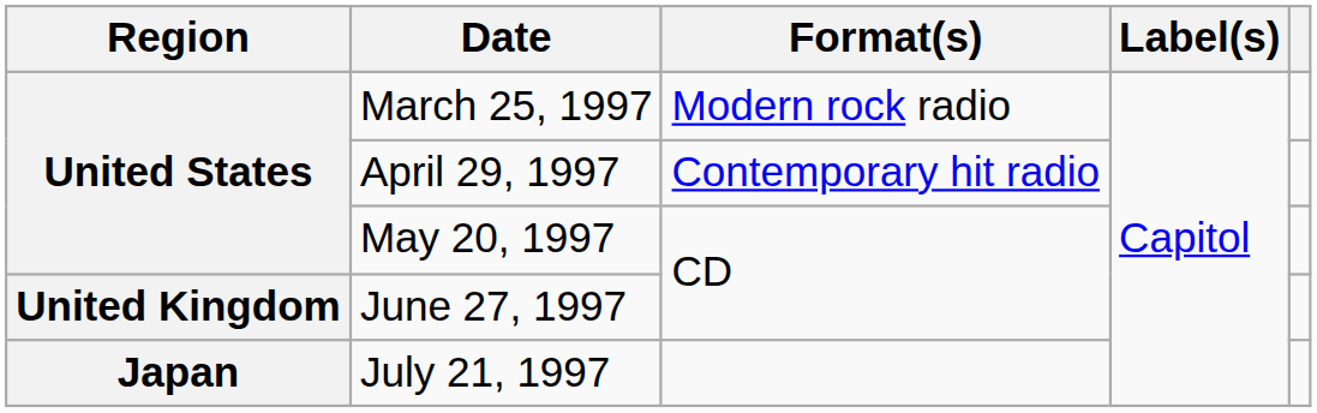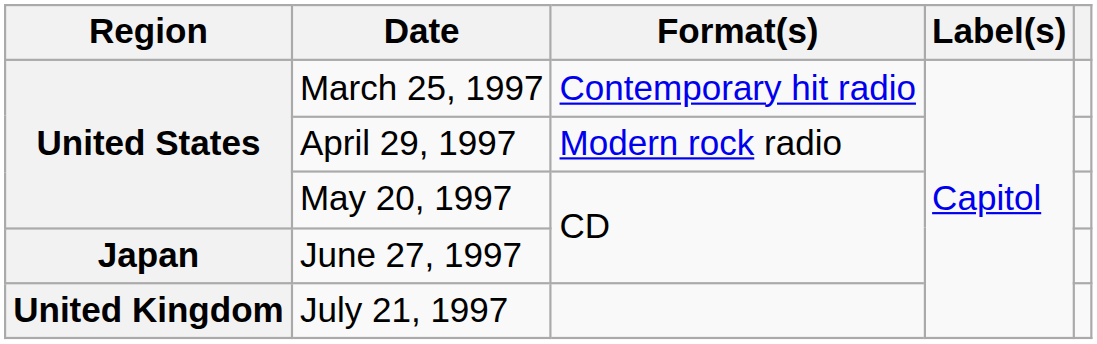 <table class="wikitable plainrowheaders">
 <tr>
 <th scope="col">Region</th>
 <th scope="col">Date</th>
 <th scope="col">Format(s)</th>
 <th scope="col">Label(s)</th>
 <th scope="col"></th>
 </tr>
 <tr>
 <th scope="row" rowspan="3">United States</th>
 <td>March 25, 1997</td>
-<td><a href='#'>Modern rock</a> radio</td>
+<td><a href='#'>Contemporary hit radio</a></td>
 <td rowspan="5"><a href='#'>Capitol</a></td>
 <td></td>
 </tr>
 <tr>
 <td>April 29, 1997</td>
-<td><a href='#'>Contemporary hit radio</a></td>
+<td><a href='#'>Modern rock</a> radio</td>
 <td></td>
 </tr>
 <tr>
 <td>May 20, 1997</td>
 <td rowspan="2">CD</td>
 <td></td>
 </tr>
 <tr>
-<th scope="row">United Kingdom</th>
+<th scope="row">Japan</th>
 <td>June 27, 1997</td>
 <td></td>
 </tr>
 <tr>
-<th scope="row">Japan</th>
+<th scope="row">United Kingdom</th>
 <td>July 21, 1997</td>
 <td></td>
 <td></td>
 </tr>
 </table>
